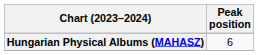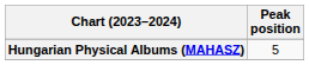 <table class="wikitable sortable plainrowheaders" style="text-align:center">
 <tr>
 <th scope="col">Chart (2023–2024)</th>
 <th scope="col">Peak<br>position</th>
 </tr>
 <tr>
 </tr>
 <tr>
 <th scope="row">Hungarian Physical Albums (<a href='#'>MAHASZ</a>)</th>
-<td>6</td>
+<td>5</td>
 </tr>
 <tr>
 </tr>
 <tr>
 </tr>
 </table>
